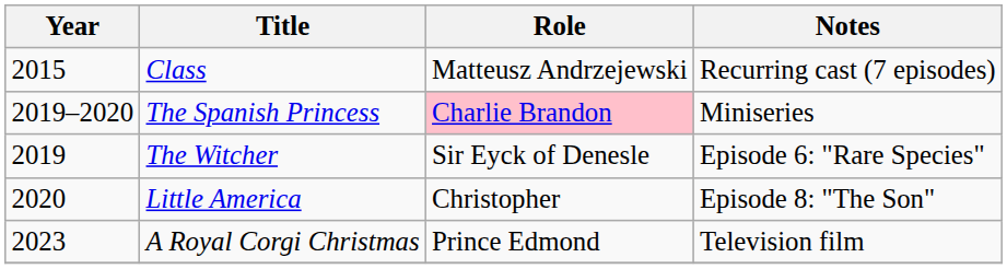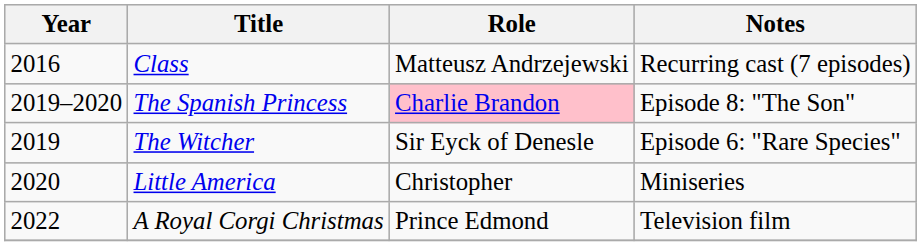 <table class="wikitable">
 <tr>
 <th>Year</th>
 <th>Title</th>
 <th>Role</th>
 <th>Notes</th>
 </tr>
 <tr>
-<td>2015</td>
+<td>2016</td>
 <td><em><a href='#'>Class</a></em></td>
 <td>Matteusz Andrzejewski</td>
 <td>Recurring cast (7 episodes)</td>
 </tr>
 <tr>
 <td>2019–2020</td>
 <td><em><a href='#'>The Spanish Princess</a></em></td>
 <td style="background: pink;"><a href='#'>Charlie Brandon</a></td>
-<td>Miniseries</td>
+<td>Episode 8: "The Son"</td>
 </tr>
 <tr>
 <td>2019</td>
 <td><em><a href='#'>The Witcher</a></em></td>
 <td>Sir Eyck of Denesle</td>
 <td>Episode 6: "Rare Species"</td>
 </tr>
 <tr>
 <td>2020</td>
 <td><em><a href='#'>Little America</a></em></td>
 <td>Christopher</td>
-<td>Episode 8: "The Son"</td>
+<td>Miniseries</td>
 </tr>
 <tr>
-<td>2023</td>
+<td>2022</td>
 <td><em>A Royal Corgi Christmas</em></td>
 <td>Prince Edmond</td>
 <td>Television film</td>
 </tr>
 <tr>
 </tr>
 </table>
